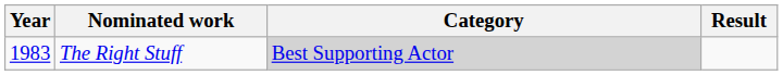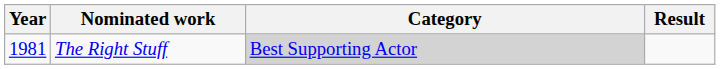 <table class=wikitable>
 <tr>
 <th width=4%>Year</th>
 <th width=28%>Nominated work</th>
 <th width=58%>Category</th>
 <th width=10%>Result</th>
 </tr>
 <tr>
-<td><a href='#'>1983</a></td>
+<td><a href='#'>1981</a></td>
 <td><em><a href='#'>The Right Stuff</a></em></td>
 <td style="background: lightgrey;"><a href='#'>Best Supporting Actor</a></td>
 <td></td>
 </tr>
 </table>
